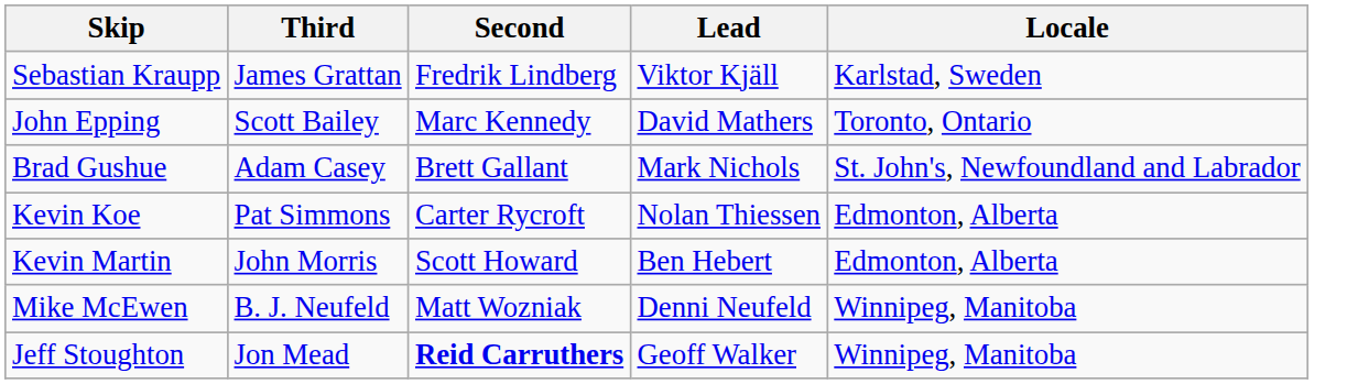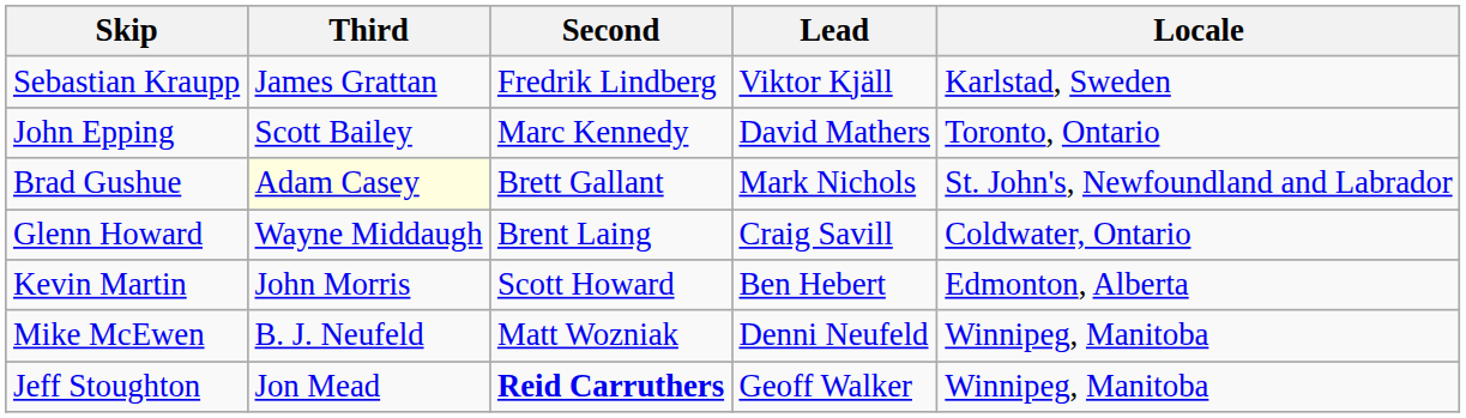 <table class=wikitable>
 <tr>
 <th>Skip</th>
 <th>Third</th>
 <th>Second</th>
 <th>Lead</th>
 <th>Locale</th>
 </tr>
 <tr>
 <td><a href='#'>Sebastian Kraupp</a></td>
 <td><a href='#'>James Grattan</a></td>
 <td><a href='#'>Fredrik Lindberg</a></td>
 <td><a href='#'>Viktor Kjäll</a></td>
 <td> <a href='#'>Karlstad</a>, <a href='#'>Sweden</a></td>
 </tr>
 <tr>
 <td><a href='#'>John Epping</a></td>
 <td><a href='#'>Scott Bailey</a></td>
 <td><a href='#'>Marc Kennedy</a></td>
 <td><a href='#'>David Mathers</a></td>
 <td> <a href='#'>Toronto</a>, <a href='#'>Ontario</a></td>
 </tr>
 <tr>
 <td><a href='#'>Brad Gushue</a></td>
-<td><a href='#'>Adam Casey</a></td>
+<td style="background: lightyellow;"><a href='#'>Adam Casey</a></td>
 <td><a href='#'>Brett Gallant</a></td>
 <td><a href='#'>Mark Nichols</a></td>
 <td> <a href='#'>St. John's</a>, <a href='#'>Newfoundland and Labrador</a></td>
 </tr>
 <tr>
-<td><a href='#'>Kevin Koe</a></td>
-<td><a href='#'>Pat Simmons</a></td>
-<td><a href='#'>Carter Rycroft</a></td>
-<td><a href='#'>Nolan Thiessen</a></td>
-<td> <a href='#'>Edmonton</a>, <a href='#'>Alberta</a></td>
+<td><a href='#'>Glenn Howard</a></td>
+<td><a href='#'>Wayne Middaugh</a></td>
+<td><a href='#'>Brent Laing</a></td>
+<td><a href='#'>Craig Savill</a></td>
+<td> <a href='#'>Coldwater, Ontario</a></td>
 </tr>
 <tr>
 <td><a href='#'>Kevin Martin</a></td>
 <td><a href='#'>John Morris</a></td>
 <td><a href='#'>Scott Howard</a></td>
 <td><a href='#'>Ben Hebert</a></td>
 <td> <a href='#'>Edmonton</a>, <a href='#'>Alberta</a></td>
 </tr>
 <tr>
 <td><a href='#'>Mike McEwen</a></td>
 <td><a href='#'>B. J. Neufeld</a></td>
 <td><a href='#'>Matt Wozniak</a></td>
 <td><a href='#'>Denni Neufeld</a></td>
 <td> <a href='#'>Winnipeg</a>, <a href='#'>Manitoba</a></td>
 </tr>
 <tr>
 <td><a href='#'>Jeff Stoughton</a></td>
 <td><a href='#'>Jon Mead</a></td>
 <td><strong><a href='#'>Reid Carruthers</a></strong></td>
 <td><a href='#'>Geoff Walker</a></td>
 <td> <a href='#'>Winnipeg</a>, <a href='#'>Manitoba</a></td>
 </tr>
 </table>
